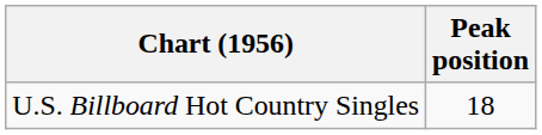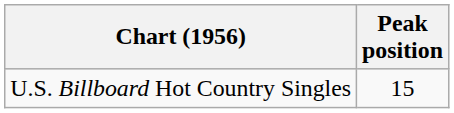 <table class="wikitable sortable">
 <tr>
 <th align="left">Chart (1956)</th>
 <th align="center">Peak<br>position</th>
 </tr>
 <tr>
 <td align="left">U.S. <em>Billboard</em> Hot Country Singles</td>
-<td align="center">18</td>
+<td align="center">15</td>
 </tr>
 </table>
